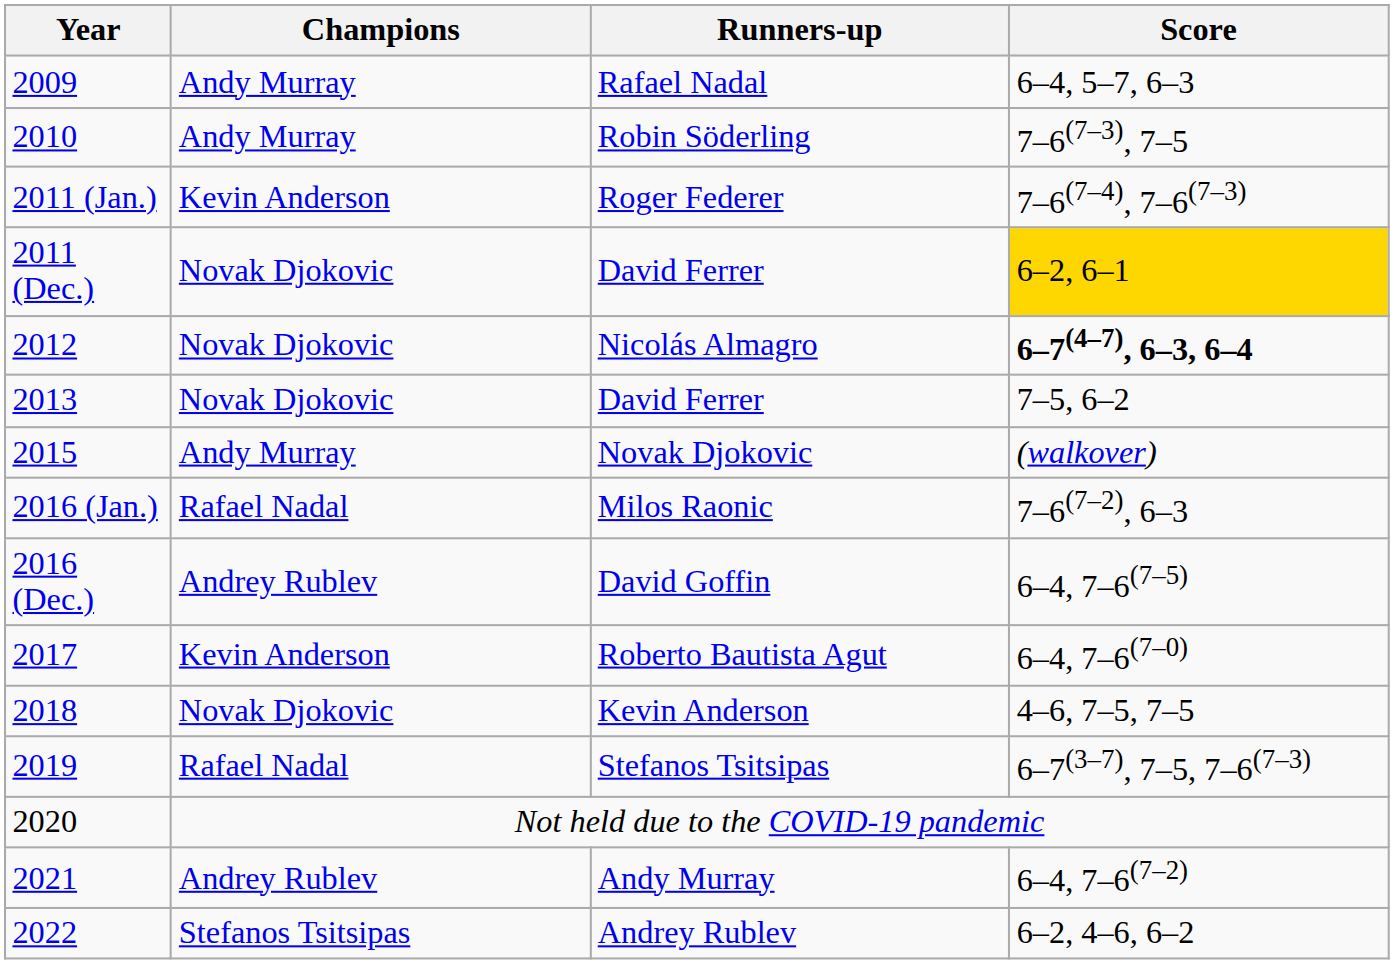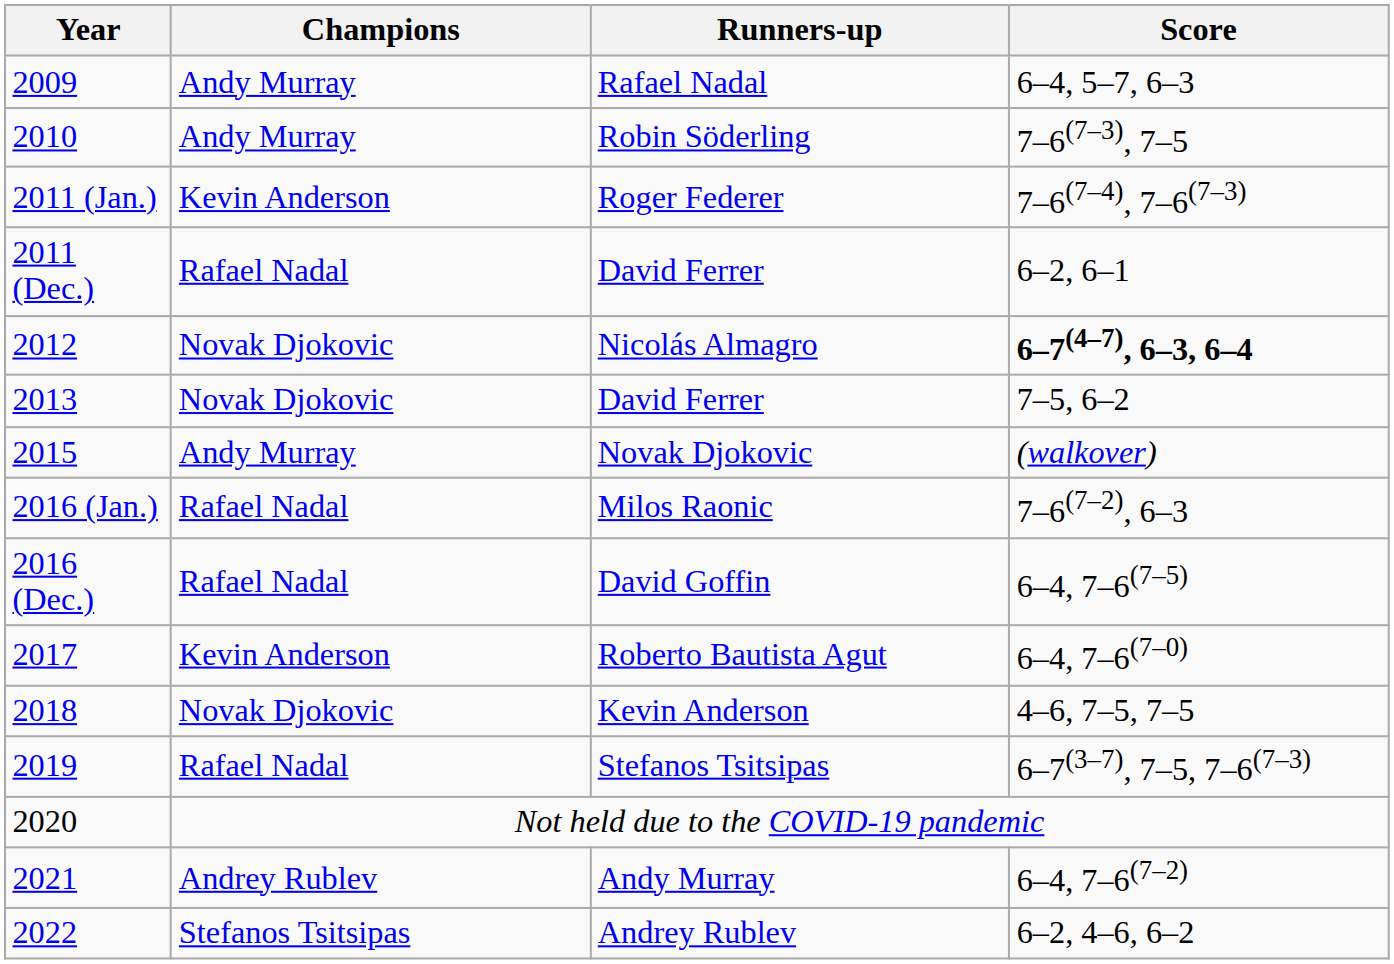 <table class="wikitable">
 <tr>
 <th style="width:75px">Year</th>
 <th style="width:200px">Champions</th>
 <th style="width:200px">Runners-up</th>
 <th style="width:180px" class="unsortable">Score</th>
 </tr>
 <tr>
 <td><a href='#'>2009</a></td>
 <td> <a href='#'>Andy Murray</a></td>
 <td> <a href='#'>Rafael Nadal</a></td>
 <td>6–4, 5–7, 6–3</td>
 </tr>
 <tr>
 <td><a href='#'>2010</a></td>
 <td> <a href='#'>Andy Murray</a> </td>
 <td> <a href='#'>Robin Söderling</a></td>
 <td>7–6<sup>(7–3)</sup>, 7–5</td>
 </tr>
 <tr>
 <td><a href='#'>2011 (Jan.)</a></td>
 <td> <a href='#'>Kevin Anderson</a></td>
 <td> <a href='#'>Roger Federer</a></td>
 <td>7–6<sup>(7–4)</sup>, 7–6<sup>(7–3)</sup></td>
 </tr>
 <tr>
 <td><a href='#'>2011 (Dec.)</a></td>
-<td> <a href='#'>Novak Djokovic</a></td>
+<td> <a href='#'>Rafael Nadal</a> </td>
 <td> <a href='#'>David Ferrer</a></td>
-<td style="background: gold;">6–2, 6–1</td>
+<td>6–2, 6–1</td>
 </tr>
 <tr>
 <td><a href='#'>2012</a></td>
 <td> <a href='#'>Novak Djokovic</a> </td>
 <td> <a href='#'>Nicolás Almagro</a></td>
 <td><strong>6–7<sup>(4–7)</sup>, 6–3, 6–4</strong></td>
 </tr>
 <tr>
 <td><a href='#'>2013</a></td>
 <td> <a href='#'>Novak Djokovic</a> </td>
 <td> <a href='#'>David Ferrer</a></td>
 <td>7–5, 6–2</td>
 </tr>
 <tr>
 <td><a href='#'>2015</a></td>
 <td> <a href='#'>Andy Murray</a> </td>
 <td> <a href='#'>Novak Djokovic</a></td>
 <td><em>(<a href='#'>walkover</a>)</em></td>
 </tr>
 <tr>
 <td><a href='#'>2016 (Jan.)</a></td>
 <td> <a href='#'>Rafael Nadal</a> </td>
 <td> <a href='#'>Milos Raonic</a></td>
 <td>7–6<sup>(7–2)</sup>, 6–3</td>
 </tr>
 <tr>
 <td><a href='#'>2016 (Dec.)</a></td>
-<td> <a href='#'>Andrey Rublev</a></td>
+<td> <a href='#'>Rafael Nadal</a> </td>
 <td> <a href='#'>David Goffin</a></td>
 <td>6–4, 7–6<sup>(7–5)</sup></td>
 </tr>
 <tr>
 <td><a href='#'>2017</a></td>
 <td> <a href='#'>Kevin Anderson</a></td>
 <td> <a href='#'>Roberto Bautista Agut</a></td>
 <td>6–4, 7–6<sup>(7–0)</sup></td>
 </tr>
 <tr>
 <td><a href='#'>2018</a></td>
 <td> <a href='#'>Novak Djokovic</a> </td>
 <td> <a href='#'>Kevin Anderson</a></td>
 <td>4–6, 7–5, 7–5</td>
 </tr>
 <tr>
 <td><a href='#'>2019</a></td>
 <td> <a href='#'>Rafael Nadal</a> </td>
 <td> <a href='#'>Stefanos Tsitsipas</a></td>
 <td>6–7<sup>(3–7)</sup>, 7–5, 7–6<sup>(7–3)</sup></td>
 </tr>
 <tr>
 <td>2020</td>
 <td colspan="3" style="text-align:center;"><em>Not held due to the <a href='#'>COVID-19 pandemic</a></em></td>
 </tr>
 <tr>
 <td><a href='#'>2021</a></td>
 <td> <a href='#'>Andrey Rublev</a></td>
 <td> <a href='#'>Andy Murray</a></td>
 <td>6–4, 7–6<sup>(7–2)</sup></td>
 </tr>
 <tr>
 <td><a href='#'>2022</a></td>
 <td> <a href='#'>Stefanos Tsitsipas</a></td>
 <td> <a href='#'>Andrey Rublev</a></td>
 <td>6–2, 4–6, 6–2</td>
 </tr>
 </table>
